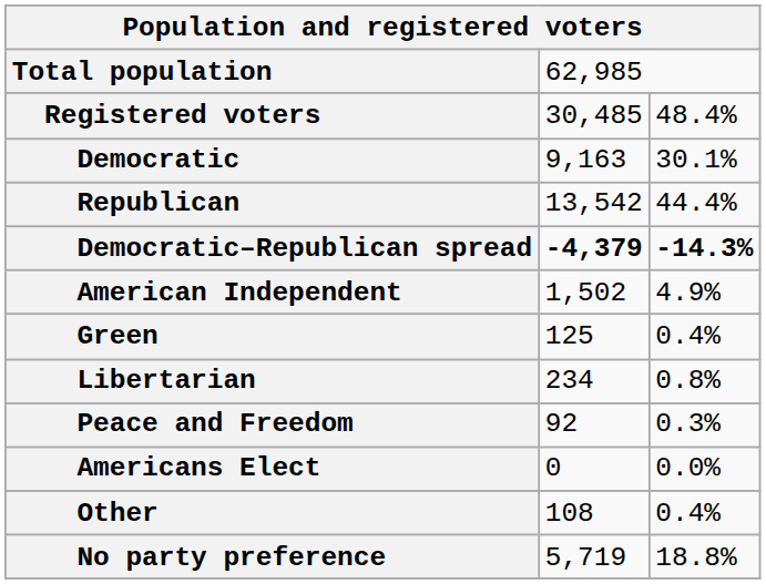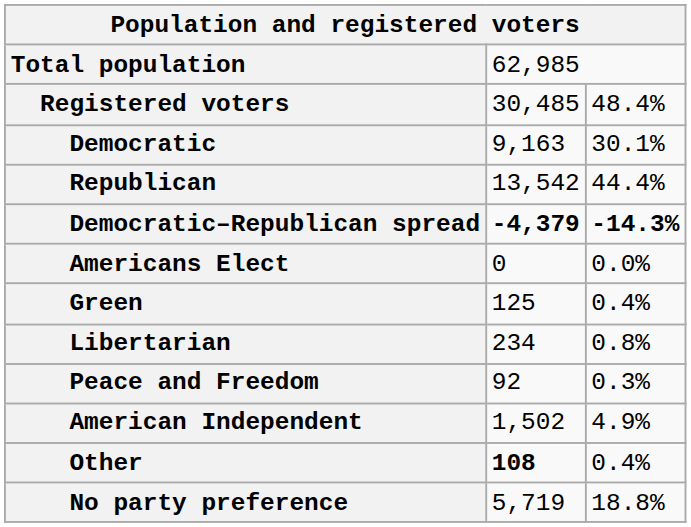 <table class="wikitable collapsible collapsed">
 <tr>
 <th colspan="3">Population and registered voters</th>
 </tr>
 <tr>
 <th scope="row" style="text-align: left;">Total population</th>
 <td colspan="2">62,985</td>
 </tr>
 <tr>
 <th scope="row" style="text-align: left;">  Registered voters</th>
 <td>30,485</td>
 <td>48.4%</td>
 </tr>
 <tr>
 <th scope="row" style="text-align: left;">    Democratic</th>
 <td>9,163</td>
 <td>30.1%</td>
 </tr>
 <tr>
 <th scope="row" style="text-align: left;">    Republican</th>
 <td>13,542</td>
 <td>44.4%</td>
 </tr>
 <tr>
 <th scope="row" style="text-align: left;">    Democratic–Republican spread</th>
 <td><span><strong>-4,379</strong></span></td>
 <td><span><strong>-14.3%</strong></span></td>
 </tr>
 <tr>
-<th scope="row" style="text-align: left;">    American Independent</th>
-<td>1,502</td>
-<td>4.9%</td>
+<th scope="row" style="text-align: left;">    Americans Elect</th>
+<td>0</td>
+<td>0.0%</td>
 </tr>
 <tr>
 <th scope="row" style="text-align: left;">    Green</th>
 <td>125</td>
 <td>0.4%</td>
 </tr>
 <tr>
 <th scope="row" style="text-align: left;">    Libertarian</th>
 <td>234</td>
 <td>0.8%</td>
 </tr>
 <tr>
 <th scope="row" style="text-align: left;">    Peace and Freedom</th>
 <td>92</td>
 <td>0.3%</td>
 </tr>
 <tr>
-<th scope="row" style="text-align: left;">    Americans Elect</th>
-<td>0</td>
-<td>0.0%</td>
+<th scope="row" style="text-align: left;">    American Independent</th>
+<td>1,502</td>
+<td>4.9%</td>
 </tr>
 <tr>
 <th scope="row" style="text-align: left;">    Other</th>
-<td>108</td>
+<td><strong>108</strong></td>
 <td>0.4%</td>
 </tr>
 <tr>
 <th scope="row" style="text-align: left;">    No party preference</th>
 <td>5,719</td>
 <td>18.8%</td>
 </tr>
 </table>
